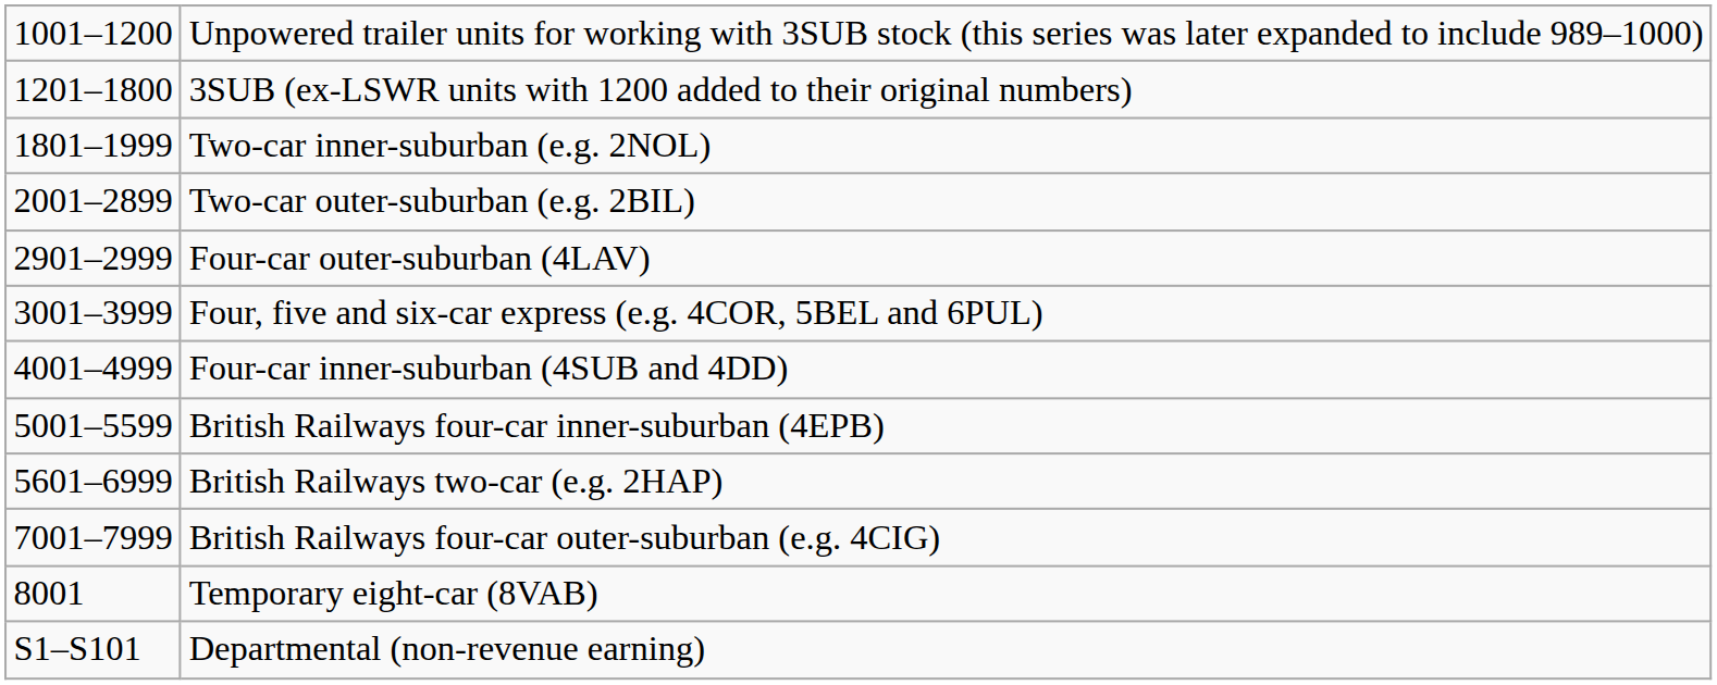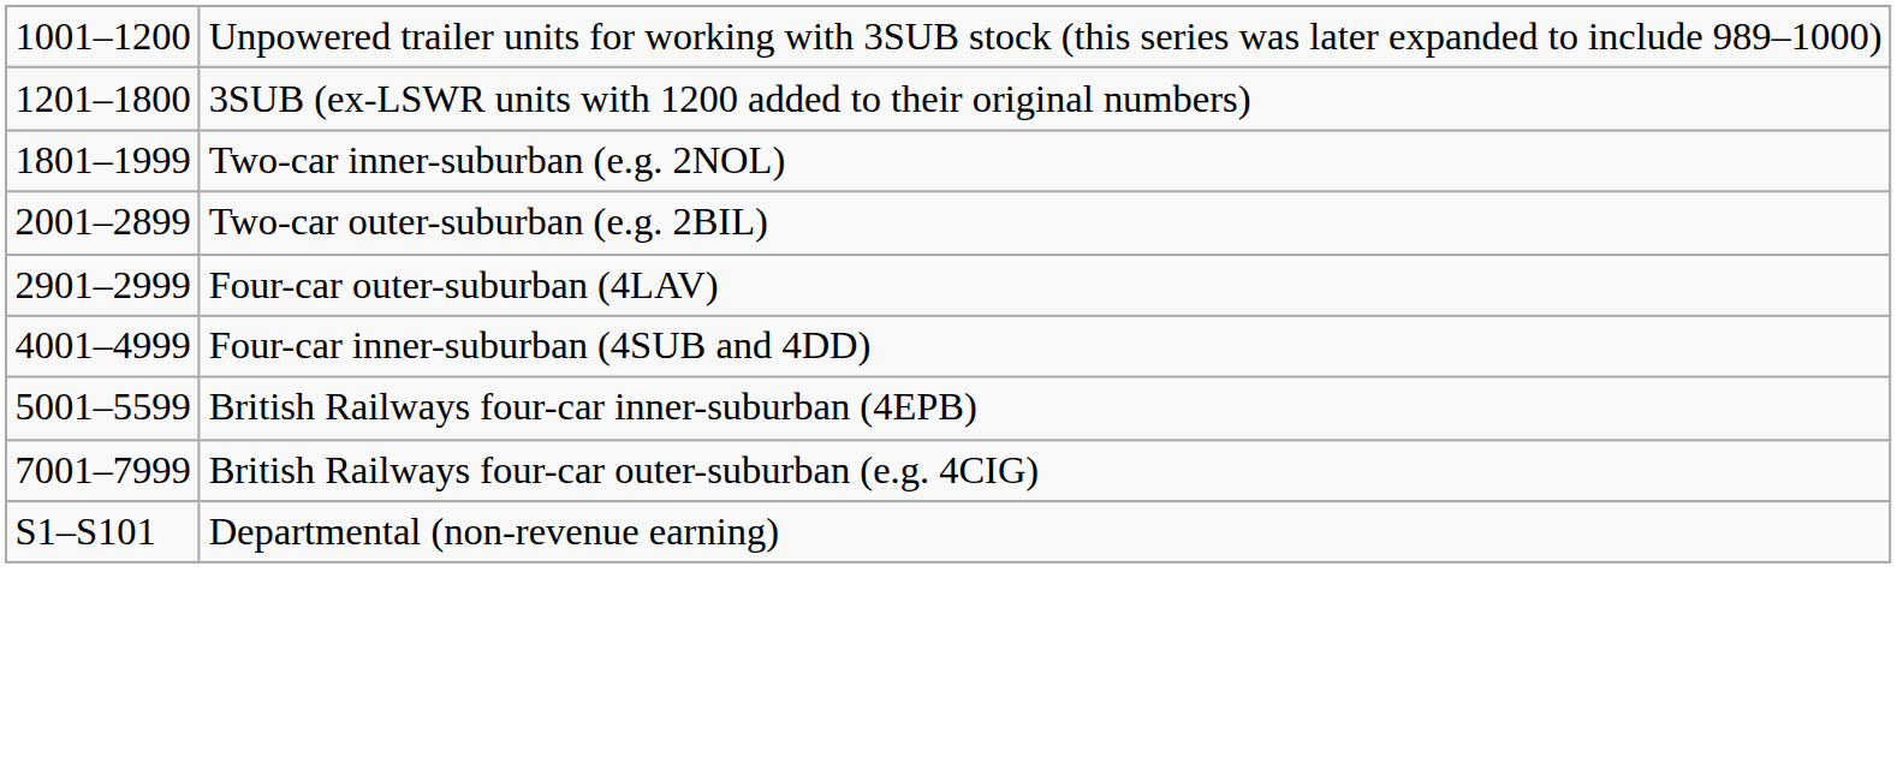 <table class="wikitable">
 <tr>
 <td>1001–1200</td>
 <td>Unpowered trailer units for working with 3SUB stock (this series was later expanded to include 989–1000)</td>
 </tr>
 <tr>
 <td>1201–1800</td>
 <td>3SUB (ex-LSWR units with 1200 added to their original numbers)</td>
 </tr>
 <tr>
 <td>1801–1999</td>
 <td>Two-car inner-suburban (e.g. 2NOL)</td>
 </tr>
 <tr>
 <td>2001–2899</td>
 <td>Two-car outer-suburban (e.g. 2BIL)</td>
 </tr>
 <tr>
 <td>2901–2999</td>
 <td>Four-car outer-suburban (4LAV)</td>
 </tr>
 <tr>
-<td>3001–3999</td>
-<td>Four, five and six-car express (e.g. 4COR, 5BEL and 6PUL)</td>
-</tr>
-<tr>
 <td>4001–4999</td>
 <td>Four-car inner-suburban (4SUB and 4DD)</td>
 </tr>
 <tr>
 <td>5001–5599</td>
 <td>British Railways four-car inner-suburban (4EPB)</td>
 </tr>
 <tr>
-<td>5601–6999</td>
-<td>British Railways two-car (e.g. 2HAP)</td>
-</tr>
-<tr>
 <td>7001–7999</td>
 <td>British Railways four-car outer-suburban (e.g. 4CIG)</td>
-</tr>
-<tr>
-<td>8001</td>
-<td>Temporary eight-car (8VAB)</td>
 </tr>
 <tr>
 <td>S1–S101</td>
 <td>Departmental (non-revenue earning)</td>
 </tr>
 </table>
